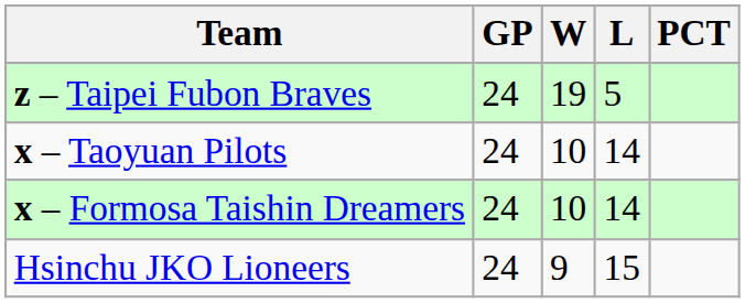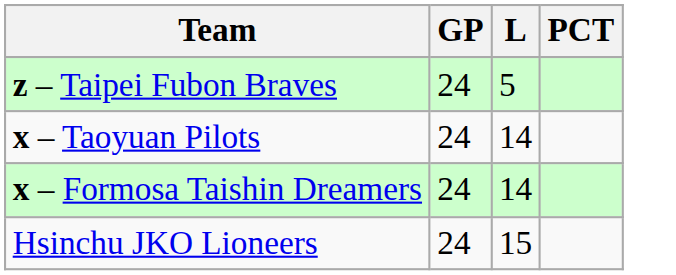 <table class="wikitable">
 <tr>
 <th>Team</th>
 <th>GP</th>
-<th>W</th>
 <th>L</th>
 <th>PCT</th>
 </tr>
 <tr style="background:#cfc">
 <td><strong>z</strong> – <a href='#'>Taipei Fubon Braves</a></td>
 <td>24</td>
-<td>19</td>
 <td>5</td>
 <td></td>
 </tr>
 <tr>
 <td><strong>x</strong> – <a href='#'>Taoyuan Pilots</a></td>
 <td>24</td>
-<td>10</td>
 <td>14</td>
 <td></td>
 </tr>
 <tr style="background:#cfc">
 <td><strong>x</strong> – <a href='#'>Formosa Taishin Dreamers</a></td>
 <td>24</td>
-<td>10</td>
 <td>14</td>
 <td></td>
 </tr>
 <tr>
 <td><a href='#'>Hsinchu JKO Lioneers</a></td>
 <td>24</td>
-<td>9</td>
 <td>15</td>
 <td></td>
 </tr>
 </table>
